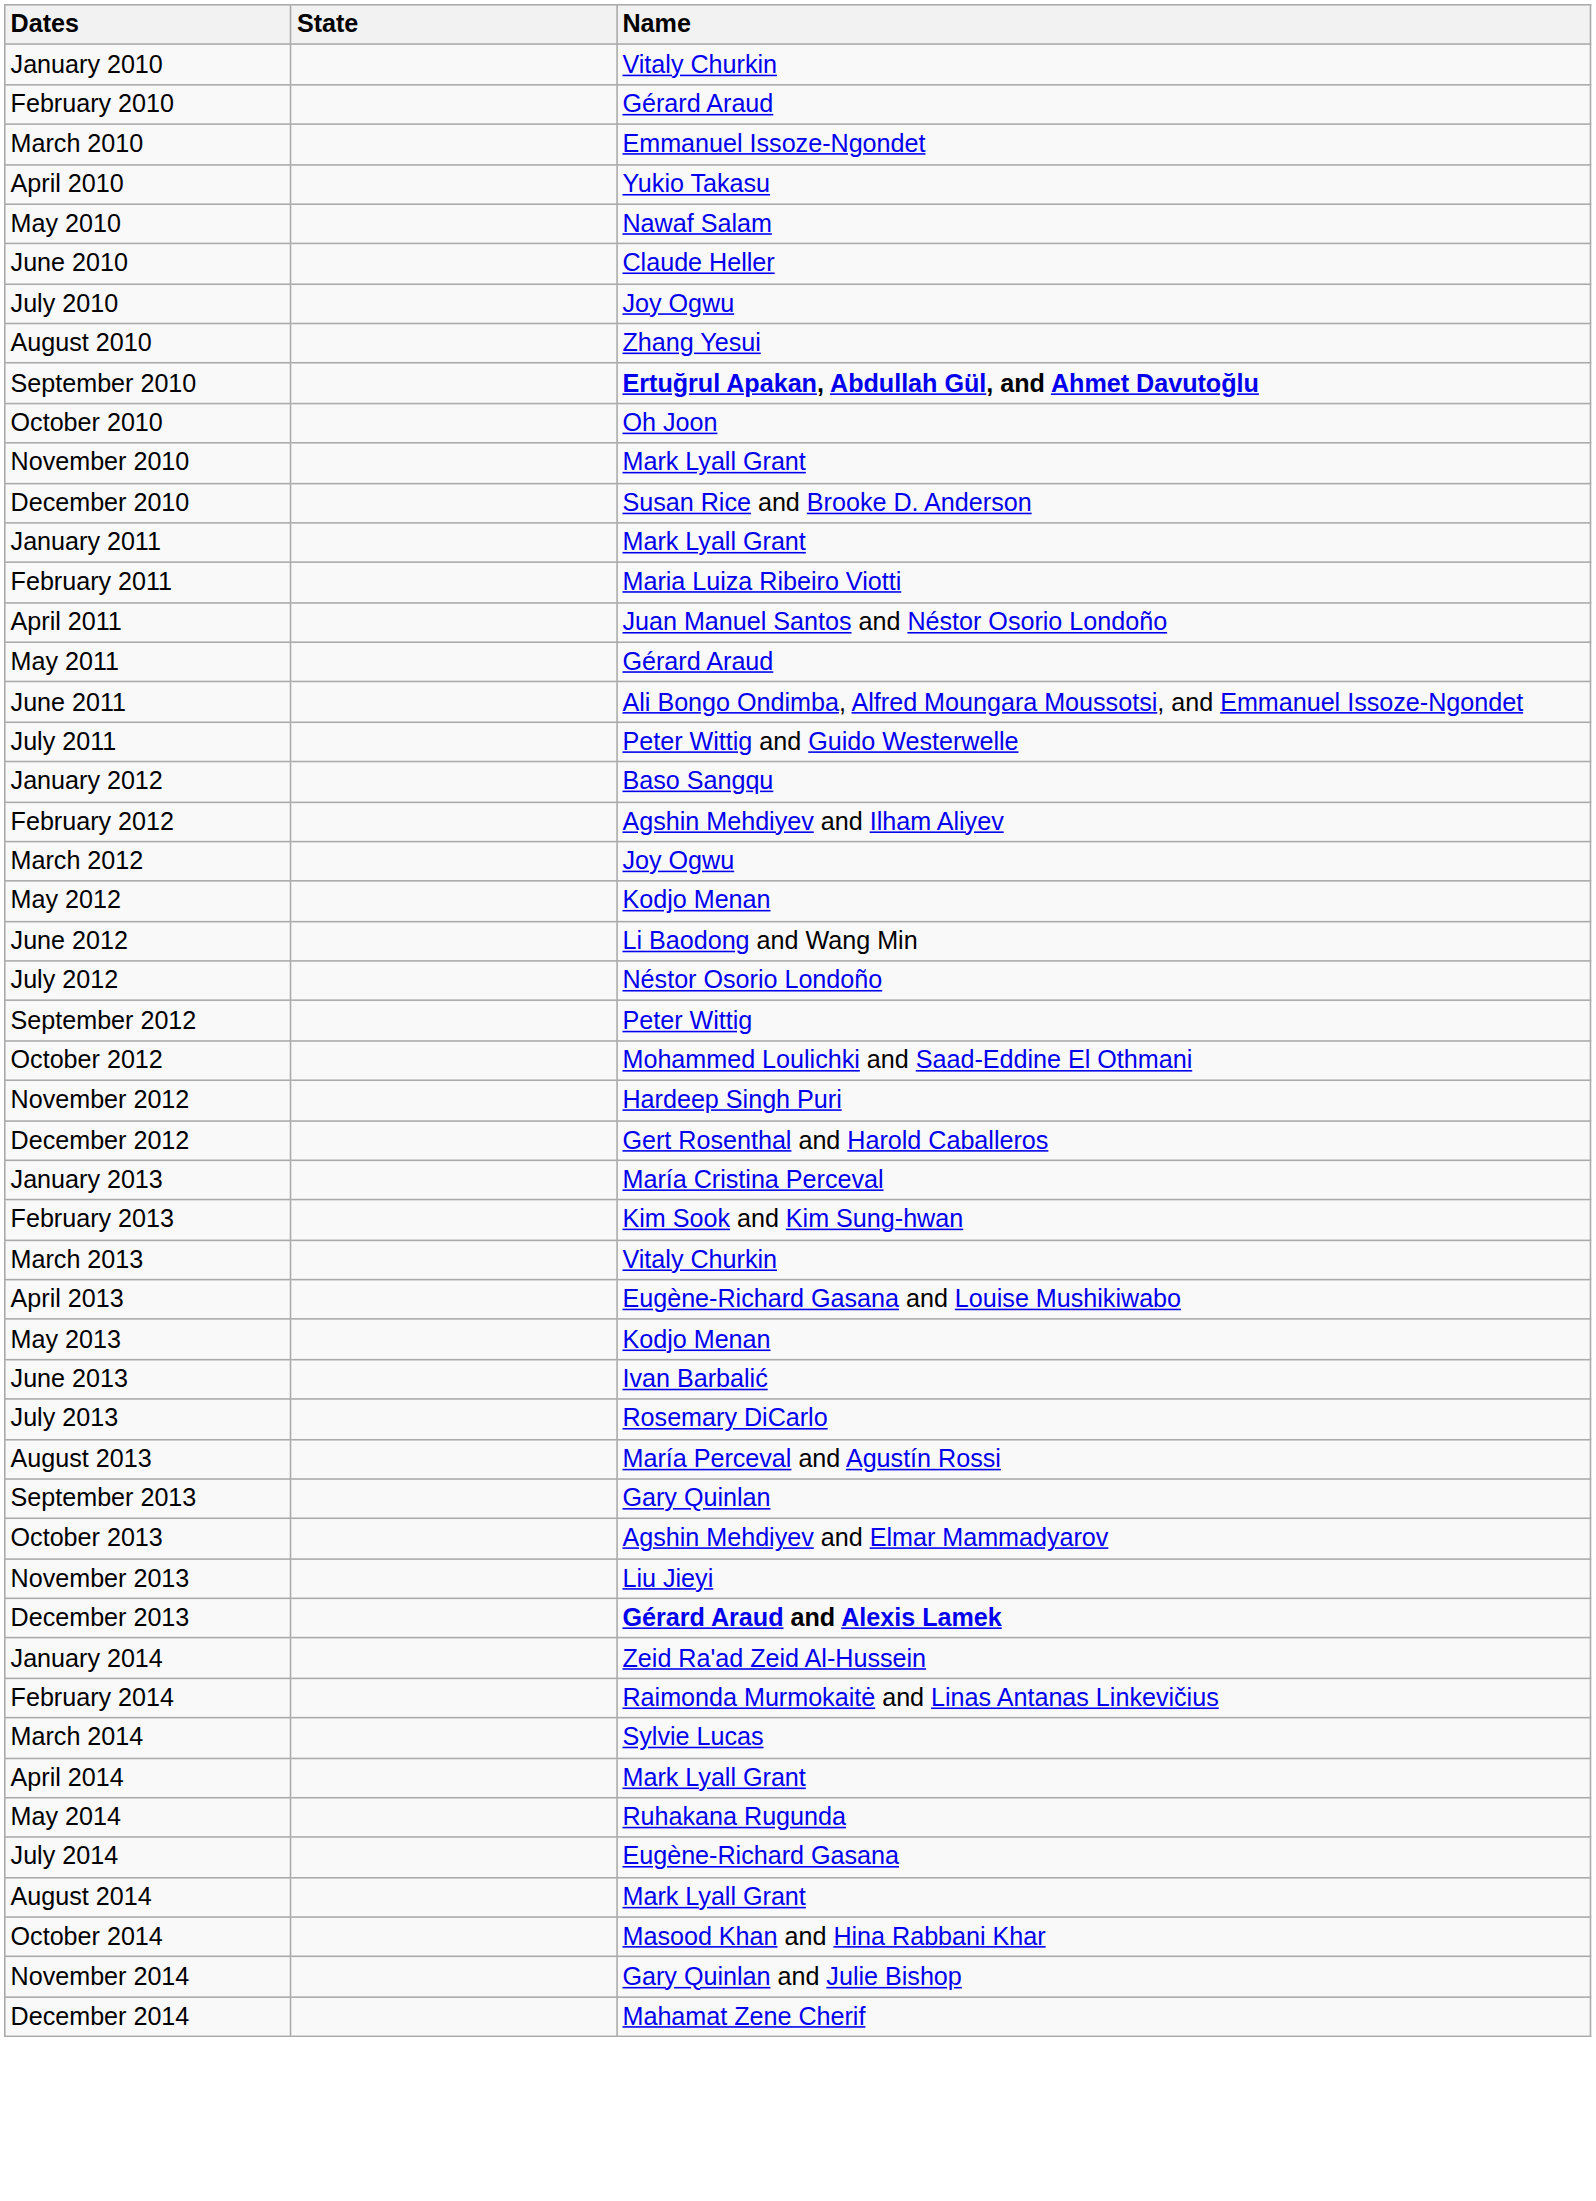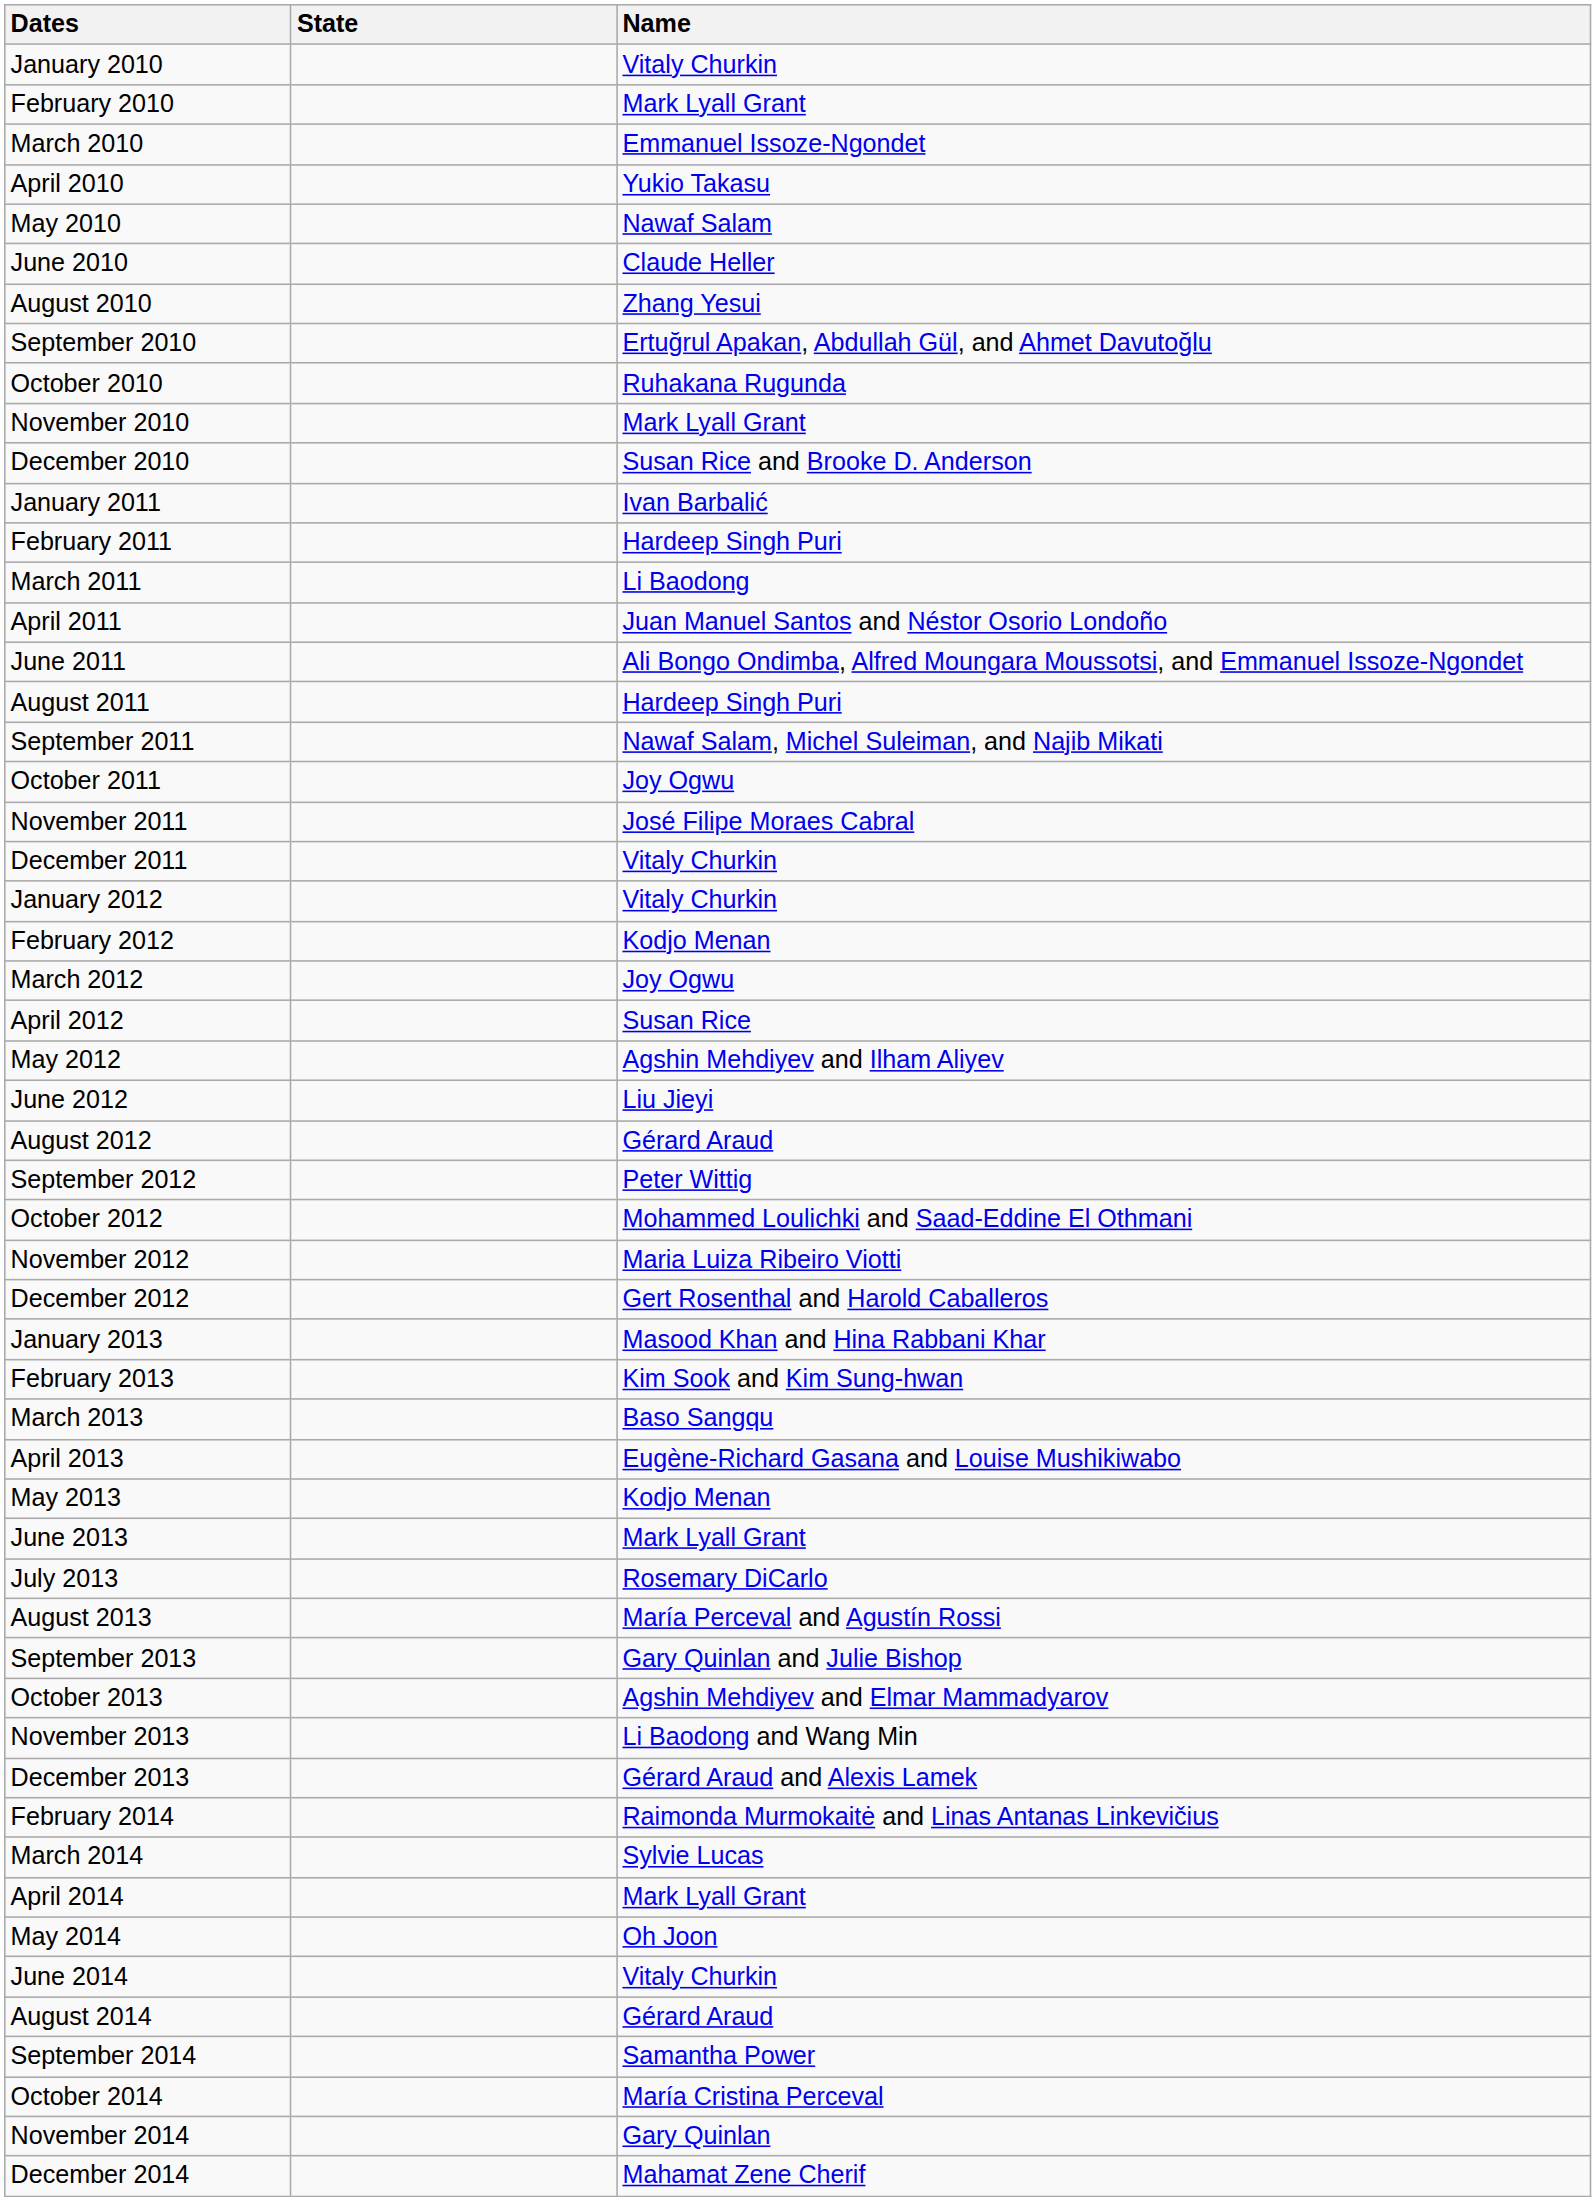 <table class="wikitable" width="80%">
 <tr>
 <th style="text-align:left;width:175px">Dates</th>
 <th style="text-align:left;width:200px">State</th>
 <th style="text-align:left;">Name</th>
 </tr>
 <tr>
 <td>January 2010</td>
 <td></td>
 <td><a href='#'>Vitaly Churkin</a></td>
 </tr>
 <tr>
 <td>February 2010</td>
 <td></td>
-<td><a href='#'>Gérard Araud</a></td>
+<td><a href='#'>Mark Lyall Grant</a></td>
 </tr>
 <tr>
 <td>March 2010</td>
 <td></td>
 <td><a href='#'>Emmanuel Issoze-Ngondet</a></td>
 </tr>
 <tr>
 <td>April 2010</td>
 <td></td>
 <td><a href='#'>Yukio Takasu</a></td>
 </tr>
 <tr>
 <td>May 2010</td>
 <td></td>
 <td><a href='#'>Nawaf Salam</a></td>
 </tr>
 <tr>
 <td>June 2010</td>
 <td></td>
 <td><a href='#'>Claude Heller</a></td>
 </tr>
 <tr>
-<td>July 2010</td>
-<td></td>
-<td><a href='#'>Joy Ogwu</a></td>
-</tr>
-<tr>
 <td>August 2010</td>
 <td></td>
 <td><a href='#'>Zhang Yesui</a></td>
 </tr>
 <tr>
 <td>September 2010</td>
 <td></td>
-<td><strong><a href='#'>Ertuğrul Apakan</a>, <a href='#'>Abdullah Gül</a>, and <a href='#'>Ahmet Davutoğlu</a></strong></td>
+<td><a href='#'>Ertuğrul Apakan</a>, <a href='#'>Abdullah Gül</a>, and <a href='#'>Ahmet Davutoğlu</a></td>
 </tr>
 <tr>
 <td>October 2010</td>
 <td></td>
-<td><a href='#'>Oh Joon</a></td>
+<td><a href='#'>Ruhakana Rugunda</a></td>
 </tr>
 <tr>
 <td>November 2010</td>
 <td></td>
 <td><a href='#'>Mark Lyall Grant</a></td>
 </tr>
 <tr>
 <td>December 2010</td>
 <td></td>
 <td><a href='#'>Susan Rice</a> and <a href='#'>Brooke D. Anderson</a></td>
 </tr>
 <tr>
 <td>January 2011</td>
 <td></td>
-<td><a href='#'>Mark Lyall Grant</a></td>
+<td><a href='#'>Ivan Barbalić</a></td>
 </tr>
 <tr>
 <td>February 2011</td>
 <td></td>
-<td><a href='#'>Maria Luiza Ribeiro Viotti</a></td>
+<td><a href='#'>Hardeep Singh Puri</a></td>
+</tr>
+<tr>
+<td>March 2011</td>
+<td></td>
+<td><a href='#'>Li Baodong</a></td>
 </tr>
 <tr>
 <td>April 2011</td>
 <td></td>
 <td><a href='#'>Juan Manuel Santos</a> and <a href='#'>Néstor Osorio Londoño</a></td>
 </tr>
 <tr>
-<td>May 2011</td>
-<td></td>
-<td><a href='#'>Gérard Araud</a></td>
-</tr>
-<tr>
 <td>June 2011</td>
 <td></td>
 <td><a href='#'>Ali Bongo Ondimba</a>, <a href='#'>Alfred Moungara Moussotsi</a>, and <a href='#'>Emmanuel Issoze-Ngondet</a></td>
 </tr>
 <tr>
-<td>July 2011</td>
+<td>August 2011</td>
 <td></td>
-<td><a href='#'>Peter Wittig</a> and <a href='#'>Guido Westerwelle</a></td>
+<td><a href='#'>Hardeep Singh Puri</a></td>
+</tr>
+<tr>
+<td>September 2011</td>
+<td></td>
+<td><a href='#'>Nawaf Salam</a>, <a href='#'>Michel Suleiman</a>, and <a href='#'>Najib Mikati</a></td>
+</tr>
+<tr>
+<td>October 2011</td>
+<td></td>
+<td><a href='#'>Joy Ogwu</a></td>
+</tr>
+<tr>
+<td>November 2011</td>
+<td></td>
+<td><a href='#'>José Filipe Moraes Cabral</a></td>
+</tr>
+<tr>
+<td>December 2011</td>
+<td></td>
+<td><a href='#'>Vitaly Churkin</a></td>
 </tr>
 <tr>
 <td>January 2012</td>
 <td></td>
-<td><a href='#'>Baso Sangqu</a></td>
+<td><a href='#'>Vitaly Churkin</a></td>
 </tr>
 <tr>
 <td>February 2012</td>
 <td></td>
-<td><a href='#'>Agshin Mehdiyev</a> and <a href='#'>Ilham Aliyev</a></td>
+<td><a href='#'>Kodjo Menan</a></td>
 </tr>
 <tr>
 <td>March 2012</td>
 <td></td>
 <td><a href='#'>Joy Ogwu</a></td>
 </tr>
 <tr>
+<td>April 2012</td>
+<td></td>
+<td><a href='#'>Susan Rice</a></td>
+</tr>
+<tr>
 <td>May 2012</td>
 <td></td>
-<td><a href='#'>Kodjo Menan</a></td>
+<td><a href='#'>Agshin Mehdiyev</a> and <a href='#'>Ilham Aliyev</a></td>
 </tr>
 <tr>
 <td>June 2012</td>
 <td></td>
-<td><a href='#'>Li Baodong</a> and Wang Min</td>
+<td><a href='#'>Liu Jieyi</a></td>
 </tr>
 <tr>
-<td>July 2012</td>
+<td>August 2012</td>
 <td></td>
-<td><a href='#'>Néstor Osorio Londoño</a></td>
+<td><a href='#'>Gérard Araud</a></td>
 </tr>
 <tr>
 <td>September 2012</td>
 <td></td>
 <td><a href='#'>Peter Wittig</a></td>
 </tr>
 <tr>
 <td>October 2012</td>
 <td></td>
 <td><a href='#'>Mohammed Loulichki</a> and <a href='#'>Saad-Eddine El Othmani</a></td>
 </tr>
 <tr>
 <td>November 2012</td>
 <td></td>
-<td><a href='#'>Hardeep Singh Puri</a></td>
+<td><a href='#'>Maria Luiza Ribeiro Viotti</a></td>
 </tr>
 <tr>
 <td>December 2012</td>
 <td></td>
 <td><a href='#'>Gert Rosenthal</a> and <a href='#'>Harold Caballeros</a></td>
 </tr>
 <tr>
 <td>January 2013</td>
 <td></td>
-<td><a href='#'>María Cristina Perceval</a></td>
+<td><a href='#'>Masood Khan</a> and <a href='#'>Hina Rabbani Khar</a></td>
 </tr>
 <tr>
 <td>February 2013</td>
 <td></td>
 <td><a href='#'>Kim Sook</a> and <a href='#'>Kim Sung-hwan</a></td>
 </tr>
 <tr>
 <td>March 2013</td>
 <td></td>
-<td><a href='#'>Vitaly Churkin</a></td>
+<td><a href='#'>Baso Sangqu</a></td>
 </tr>
 <tr>
 <td>April 2013</td>
 <td></td>
 <td><a href='#'>Eugène-Richard Gasana</a> and <a href='#'>Louise Mushikiwabo</a></td>
 </tr>
 <tr>
 <td>May 2013</td>
 <td></td>
 <td><a href='#'>Kodjo Menan</a></td>
 </tr>
 <tr>
 <td>June 2013</td>
 <td></td>
-<td><a href='#'>Ivan Barbalić</a></td>
+<td><a href='#'>Mark Lyall Grant</a></td>
 </tr>
 <tr>
 <td>July 2013</td>
 <td></td>
 <td><a href='#'>Rosemary DiCarlo</a></td>
 </tr>
 <tr>
 <td>August 2013</td>
 <td></td>
 <td><a href='#'>María Perceval</a> and <a href='#'>Agustín Rossi</a></td>
 </tr>
 <tr>
 <td>September 2013</td>
 <td></td>
-<td><a href='#'>Gary Quinlan</a></td>
+<td><a href='#'>Gary Quinlan</a> and <a href='#'>Julie Bishop</a></td>
 </tr>
 <tr>
 <td>October 2013</td>
 <td></td>
 <td><a href='#'>Agshin Mehdiyev</a> and <a href='#'>Elmar Mammadyarov</a></td>
 </tr>
 <tr>
 <td>November 2013</td>
 <td></td>
-<td><a href='#'>Liu Jieyi</a></td>
+<td><a href='#'>Li Baodong</a> and Wang Min</td>
 </tr>
 <tr>
 <td>December 2013</td>
 <td></td>
-<td><strong><a href='#'>Gérard Araud</a> and <a href='#'>Alexis Lamek</a></strong></td>
-</tr>
-<tr>
-<td>January 2014</td>
-<td></td>
-<td><a href='#'>Zeid Ra'ad Zeid Al-Hussein</a></td>
+<td><a href='#'>Gérard Araud</a> and <a href='#'>Alexis Lamek</a></td>
 </tr>
 <tr>
 <td>February 2014</td>
 <td></td>
 <td><a href='#'>Raimonda Murmokaitė</a> and <a href='#'>Linas Antanas Linkevičius</a></td>
 </tr>
 <tr>
 <td>March 2014</td>
 <td></td>
 <td><a href='#'>Sylvie Lucas</a></td>
 </tr>
 <tr>
 <td>April 2014</td>
 <td></td>
 <td><a href='#'>Mark Lyall Grant</a></td>
 </tr>
 <tr>
 <td>May 2014</td>
 <td></td>
-<td><a href='#'>Ruhakana Rugunda</a></td>
+<td><a href='#'>Oh Joon</a></td>
 </tr>
 <tr>
-<td>July 2014</td>
+<td>June 2014</td>
 <td></td>
-<td><a href='#'>Eugène-Richard Gasana</a></td>
+<td><a href='#'>Vitaly Churkin</a></td>
 </tr>
 <tr>
 <td>August 2014</td>
 <td></td>
-<td><a href='#'>Mark Lyall Grant</a></td>
+<td><a href='#'>Gérard Araud</a></td>
+</tr>
+<tr>
+<td>September 2014</td>
+<td></td>
+<td><a href='#'>Samantha Power</a></td>
 </tr>
 <tr>
 <td>October 2014</td>
 <td></td>
-<td><a href='#'>Masood Khan</a> and <a href='#'>Hina Rabbani Khar</a></td>
+<td><a href='#'>María Cristina Perceval</a></td>
 </tr>
 <tr>
 <td>November 2014</td>
 <td></td>
-<td><a href='#'>Gary Quinlan</a> and <a href='#'>Julie Bishop</a></td>
+<td><a href='#'>Gary Quinlan</a></td>
 </tr>
 <tr>
 <td>December 2014</td>
 <td></td>
 <td><a href='#'>Mahamat Zene Cherif</a></td>
 </tr>
 </table>
